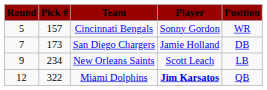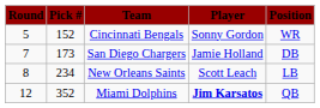 <table class="wikitable" style="text-align:center">
 <tr style="background:#900;">
 <td><strong><span>Round</span></strong></td>
 <td><strong><span>Pick #</span></strong></td>
 <td><strong><span>Team</span></strong></td>
 <td><strong><span>Player</span></strong></td>
 <td><strong><span>Position</span></strong></td>
 </tr>
 <tr>
 <td>5</td>
-<td align=center>157</td>
+<td align=center>152</td>
 <td><a href='#'>Cincinnati Bengals</a></td>
 <td><a href='#'>Sonny Gordon</a></td>
 <td><a href='#'>WR</a></td>
 </tr>
 <tr>
 <td>7</td>
 <td align=center>173</td>
 <td><a href='#'>San Diego Chargers</a></td>
 <td><a href='#'>Jamie Holland</a></td>
 <td><a href='#'>DB</a></td>
 </tr>
 <tr>
-<td>9</td>
+<td>8</td>
 <td align=center>234</td>
 <td><a href='#'>New Orleans Saints</a></td>
 <td><a href='#'>Scott Leach</a></td>
 <td><a href='#'>LB</a></td>
 </tr>
 <tr>
 <td>12</td>
-<td align=center>322</td>
+<td align=center>352</td>
 <td><a href='#'>Miami Dolphins</a></td>
 <td><strong><a href='#'>Jim Karsatos</a></strong></td>
 <td><a href='#'>QB</a></td>
 </tr>
 </table>
